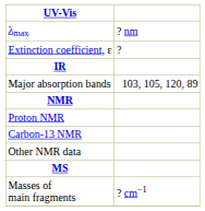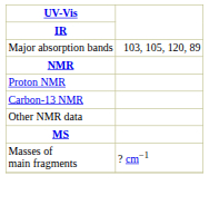 <table border="1" cellspacing="0" cellpadding="3" style="margin: 0 0 0 0.5em; background: #FFFFFF; border-collapse: collapse; border-color: #C0C090;">
 <tr>
 <th><a href='#'>UV-Vis</a></th>
-</tr>
-<tr>
-<td><a href='#'>λ<sub>max</sub></a></td>
-<td>? <a href='#'>nm</a></td>
-</tr>
-<tr>
-<td><a href='#'>Extinction coefficient</a>, ε</td>
-<td>?</td>
 </tr>
 <tr>
 <th><a href='#'>IR</a></th>
 </tr>
 <tr>
 <td>Major absorption bands</td>
 <td>  103, 105, 120, 89</td>
 </tr>
 <tr>
 <th><a href='#'>NMR</a></th>
 </tr>
 <tr>
 <td><a href='#'>Proton NMR</a> </td>
 <td> </td>
 </tr>
 <tr>
 <td><a href='#'>Carbon-13 NMR</a> </td>
 <td> </td>
 </tr>
 <tr>
 <td>Other NMR data </td>
 <td> </td>
 </tr>
 <tr>
 <th><a href='#'>MS</a></th>
 </tr>
 <tr>
 <td>Masses of <br>main fragments</td>
 <td>? <a href='#'>cm</a><sup>−1</sup></td>
 </tr>
 <tr>
 </tr>
 </table>
